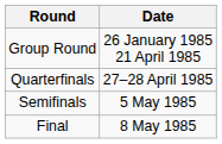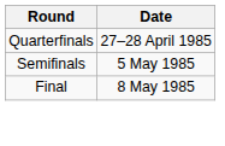 <table class="wikitable" style="text-align: center">
 <tr>
 <th>Round</th>
 <th>Date</th>
-</tr>
-<tr>
-<td>Group Round</td>
-<td>26 January 1985<br>21 April 1985</td>
 </tr>
 <tr>
 <td>Quarterfinals</td>
 <td>27–28 April 1985</td>
 </tr>
 <tr>
 <td>Semifinals</td>
 <td>5 May 1985</td>
 </tr>
 <tr>
 <td>Final</td>
 <td>8 May 1985</td>
 </tr>
 </table>
